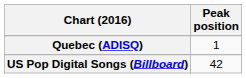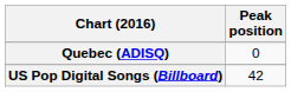 <table class="wikitable sortable plainrowheaders" style="text-align:center">
 <tr>
 <th scope="col">Chart (2016)</th>
 <th scope="col">Peak<br> position</th>
 </tr>
 <tr>
 </tr>
 <tr>
 </tr>
 <tr>
 </tr>
 <tr>
 <th scope="row">Quebec (<a href='#'>ADISQ</a>)</th>
-<td>1</td>
+<td>0</td>
 </tr>
 <tr>
 </tr>
 <tr>
 </tr>
 <tr>
 <th scope="row">US Pop Digital Songs (<em><a href='#'>Billboard</a></em>)</th>
 <td>42</td>
 </tr>
 </table>
